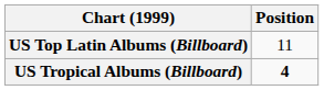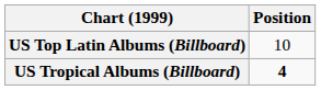 <table class="wikitable plainrowheaders sortable" style="text-align:center;">
 <tr>
 <th scope="col">Chart (1999)</th>
 <th scope="col">Position</th>
 </tr>
 <tr>
 <th scope="row">US Top Latin Albums (<em>Billboard</em>)</th>
-<td>11</td>
+<td>10</td>
 </tr>
 <tr>
 <th scope="row">US Tropical Albums (<em>Billboard</em>)</th>
 <td><strong>4</strong></td>
 </tr>
 </table>
